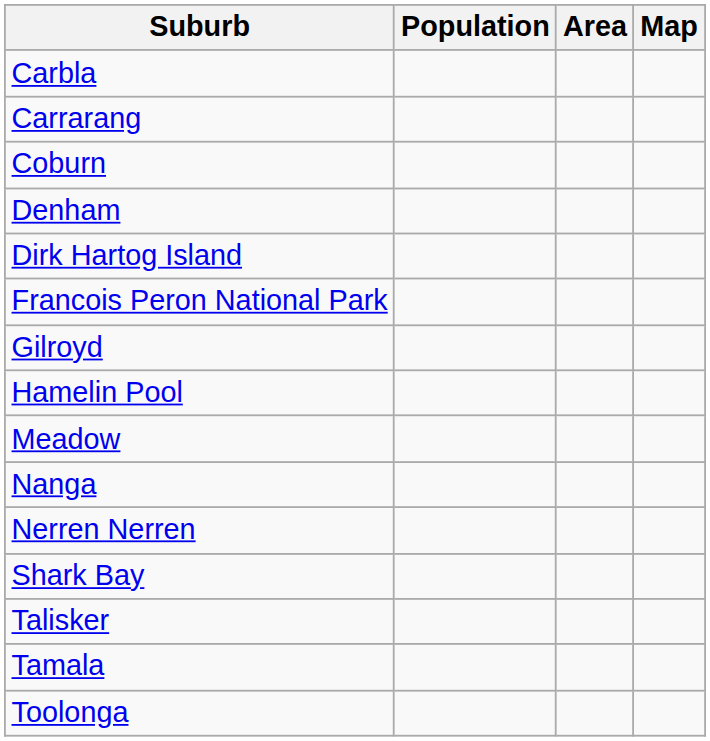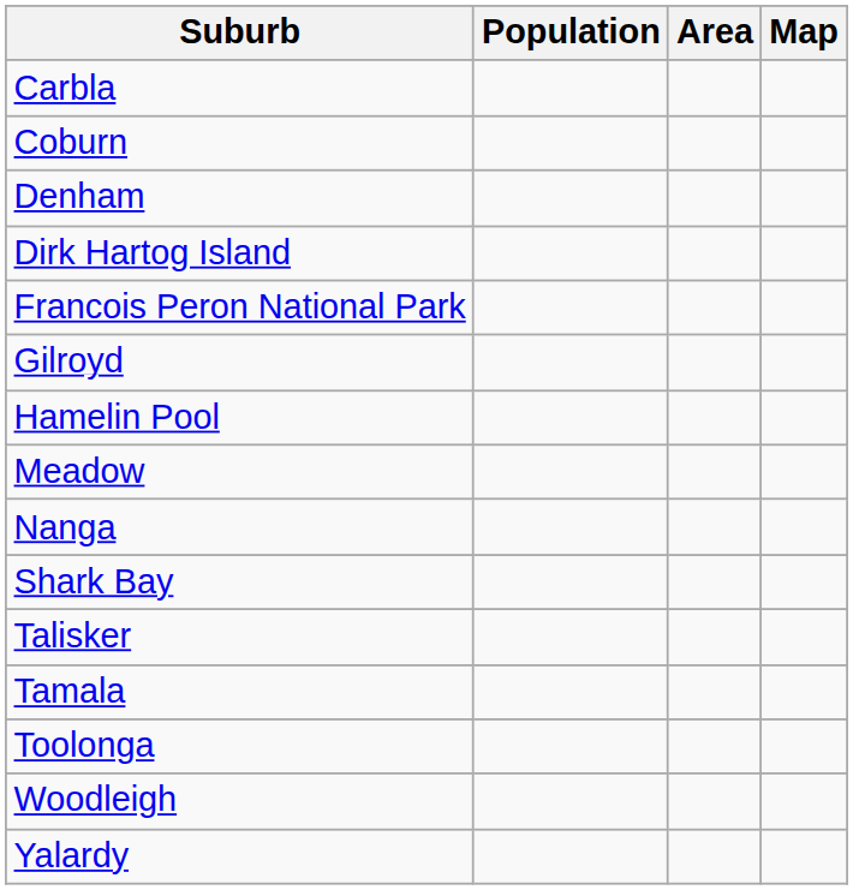 <table class="wikitable sortable">
 <tr>
 <th>Suburb</th>
 <th data-sort-type=number>Population</th>
 <th data-sort-type=number>Area</th>
 <th>Map</th>
 </tr>
 <tr>
 <td><a href='#'>Carbla</a></td>
-<td></td>
-<td></td>
-<td></td>
-</tr>
-<tr>
-<td><a href='#'>Carrarang</a></td>
 <td></td>
 <td></td>
 <td></td>
 </tr>
 <tr>
 <td><a href='#'>Coburn</a></td>
 <td></td>
 <td></td>
 <td></td>
 </tr>
 <tr>
 <td><a href='#'>Denham</a></td>
 <td></td>
 <td></td>
 <td></td>
 </tr>
 <tr>
 <td><a href='#'>Dirk Hartog Island</a></td>
 <td></td>
 <td></td>
 <td></td>
 </tr>
 <tr>
 <td><a href='#'>Francois Peron National Park</a> </td>
 <td></td>
 <td></td>
 <td></td>
 </tr>
 <tr>
 <td><a href='#'>Gilroyd</a></td>
 <td></td>
 <td></td>
 <td></td>
 </tr>
 <tr>
 <td><a href='#'>Hamelin Pool</a></td>
 <td></td>
 <td></td>
 <td></td>
 </tr>
 <tr>
 <td><a href='#'>Meadow</a></td>
 <td></td>
 <td></td>
 <td></td>
 </tr>
 <tr>
 <td><a href='#'>Nanga</a></td>
 <td></td>
 <td></td>
 <td></td>
 </tr>
 <tr>
-<td><a href='#'>Nerren Nerren</a></td>
-<td></td>
-<td></td>
-<td></td>
-</tr>
-<tr>
 <td><a href='#'>Shark Bay</a></td>
 <td></td>
 <td></td>
 <td></td>
 </tr>
 <tr>
 <td><a href='#'>Talisker</a></td>
 <td></td>
 <td></td>
 <td></td>
 </tr>
 <tr>
 <td><a href='#'>Tamala</a></td>
 <td></td>
 <td></td>
 <td></td>
 </tr>
 <tr>
 <td><a href='#'>Toolonga</a></td>
 <td></td>
 <td></td>
 <td></td>
 </tr>
+<tr>
+<td><a href='#'>Woodleigh</a></td>
+<td></td>
+<td></td>
+<td></td>
+</tr>
+<tr>
+<td><a href='#'>Yalardy</a></td>
+<td></td>
+<td></td>
+<td></td>
+</tr>
 </table>
